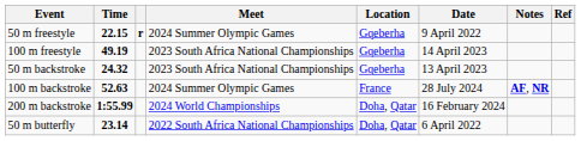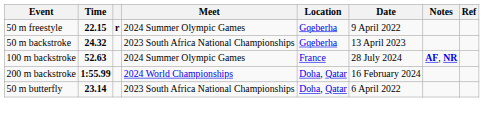 <table class="wikitable">
 <tr>
 <th>Event</th>
 <th>Time</th>
 <th></th>
 <th>Meet</th>
 <th>Location</th>
 <th>Date</th>
 <th>Notes</th>
 <th>Ref</th>
 </tr>
 <tr>
 <td>50 m freestyle</td>
 <td style="text-align:center;"><strong>22.15</strong></td>
 <td><strong>r</strong></td>
 <td>2024 Summer Olympic Games</td>
 <td><a href='#'>Gqeberha</a></td>
 <td>9 April 2022</td>
-<td></td>
-<td style="text-align:center;"></td>
-</tr>
-<tr>
-<td>100 m freestyle</td>
-<td style="text-align:center;"><strong>49.19</strong></td>
-<td></td>
-<td>2023 South Africa National Championships</td>
-<td><a href='#'>Gqeberha</a></td>
-<td>14 April 2023</td>
 <td></td>
 <td style="text-align:center;"></td>
 </tr>
 <tr>
 <td>50 m backstroke</td>
 <td style="text-align:center;"><strong>24.32</strong></td>
 <td></td>
 <td>2023 South Africa National Championships</td>
 <td><a href='#'>Gqeberha</a></td>
 <td>13 April 2023</td>
 <td></td>
 <td style="text-align:center;"></td>
 </tr>
 <tr>
 <td>100 m backstroke</td>
 <td style="text-align:center;"><strong>52.63</strong></td>
 <td></td>
 <td>2024 Summer Olympic Games</td>
 <td><a href='#'>France</a></td>
 <td>28 July 2024</td>
 <td><strong><a href='#'>AF</a></strong>, <strong><a href='#'>NR</a></strong></td>
 <td style="text-align:center;"></td>
 </tr>
 <tr>
 <td>200 m backstroke</td>
 <td style="text-align:center;"><strong>1:55.99</strong></td>
 <td></td>
 <td><a href='#'>2024 World Championships</a></td>
 <td><a href='#'>Doha</a>, <a href='#'>Qatar</a></td>
 <td>16 February 2024</td>
 <td></td>
 <td style="text-align:center;"></td>
 </tr>
 <tr>
 <td>50 m butterfly</td>
 <td style="text-align:center;"><strong>23.14</strong></td>
 <td></td>
-<td><a href='#'>2022 South Africa National Championships</a></td>
+<td>2023 South Africa National Championships</td>
 <td><a href='#'>Doha</a>, <a href='#'>Qatar</a></td>
 <td>6 April 2022</td>
 <td></td>
 <td style="text-align:center;"></td>
 </tr>
 </table>
